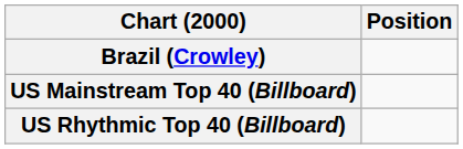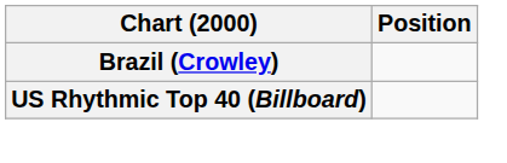 <table class="wikitable plainrowheaders sortable">
 <tr>
 <th scope="col">Chart (2000)</th>
 <th scope="col">Position</th>
 </tr>
 <tr>
 <th scope="row">Brazil (<a href='#'>Crowley</a>)</th>
 <td></td>
 </tr>
 <tr>
-<th scope="row">US Mainstream Top 40 (<em>Billboard</em>)</th>
-<td></td>
-</tr>
-<tr>
 <th scope="row">US Rhythmic Top 40 (<em>Billboard</em>)</th>
 <td></td>
 </tr>
 </table>
